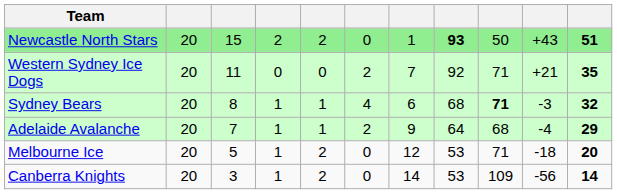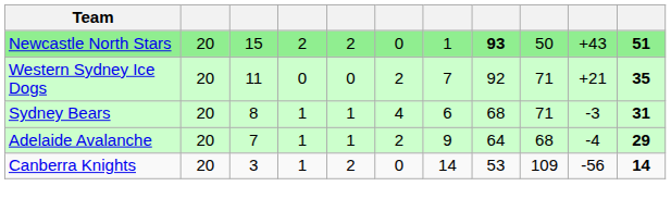 <table class="wikitable" style="text-align:center;">
 <tr>
 <th width=165>Team</th>
 <th width=40></th>
 <th width=40></th>
 <th width=40></th>
 <th width=40></th>
 <th width=40></th>
 <th width=40></th>
 <th width=40></th>
 <th width=40></th>
 <th width=40></th>
 <th width=40></th>
 </tr>
 <tr style="background:#90EE90;">
 <td style="text-align:left;"><a href='#'>Newcastle North Stars</a></td>
 <td>20</td>
 <td>15</td>
 <td>2</td>
 <td>2</td>
 <td>0</td>
 <td>1</td>
 <td><strong>93</strong></td>
 <td>50</td>
 <td>+43</td>
 <td><strong>51</strong></td>
 </tr>
 <tr style="background:#ccffcc;">
 <td style="text-align:left;"><a href='#'>Western Sydney Ice Dogs</a></td>
 <td>20</td>
 <td>11</td>
 <td>0</td>
 <td>0</td>
 <td>2</td>
 <td>7</td>
 <td>92</td>
 <td>71</td>
 <td>+21</td>
 <td><strong>35</strong></td>
 </tr>
 <tr style="background:#ccffcc;">
 <td style="text-align:left;"><a href='#'>Sydney Bears</a></td>
 <td>20</td>
 <td>8</td>
 <td>1</td>
 <td>1</td>
 <td>4</td>
 <td>6</td>
 <td>68</td>
-<td><strong>71</strong></td>
+<td>71</td>
 <td>-3</td>
-<td><strong>32</strong></td>
+<td><strong>31</strong></td>
 </tr>
 <tr style="background:#ccffcc;">
 <td style="text-align:left;"><a href='#'>Adelaide Avalanche</a></td>
 <td>20</td>
 <td>7</td>
 <td>1</td>
 <td>1</td>
 <td>2</td>
 <td>9</td>
 <td>64</td>
 <td>68</td>
 <td>-4</td>
 <td><strong>29</strong></td>
 </tr>
 <tr>
-<td style="text-align:left;"><a href='#'>Melbourne Ice</a></td>
-<td>20</td>
-<td>5</td>
-<td>1</td>
-<td>2</td>
-<td>0</td>
-<td>12</td>
-<td>53</td>
-<td>71</td>
-<td>-18</td>
-<td><strong>20</strong></td>
-</tr>
-<tr>
 <td style="text-align:left;"><a href='#'>Canberra Knights</a></td>
 <td>20</td>
 <td>3</td>
 <td>1</td>
 <td>2</td>
 <td>0</td>
 <td>14</td>
 <td>53</td>
 <td>109</td>
 <td>-56</td>
 <td><strong>14</strong></td>
 </tr>
 </table>
